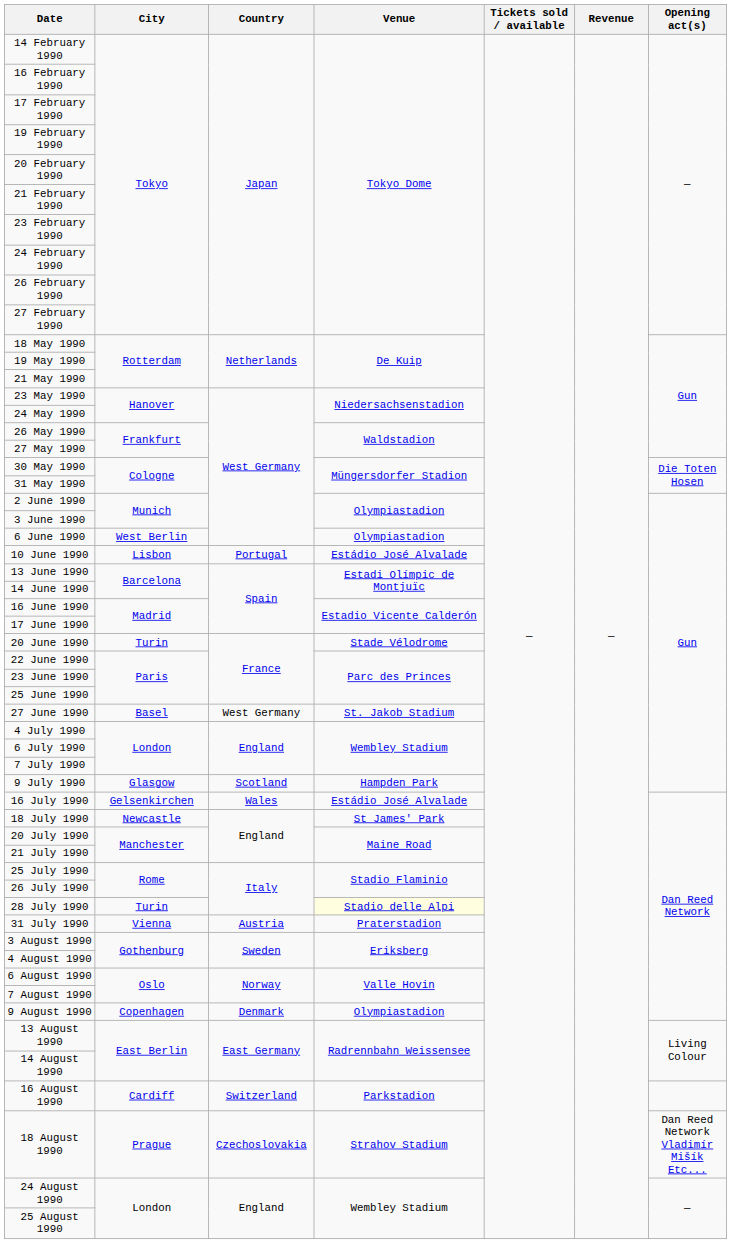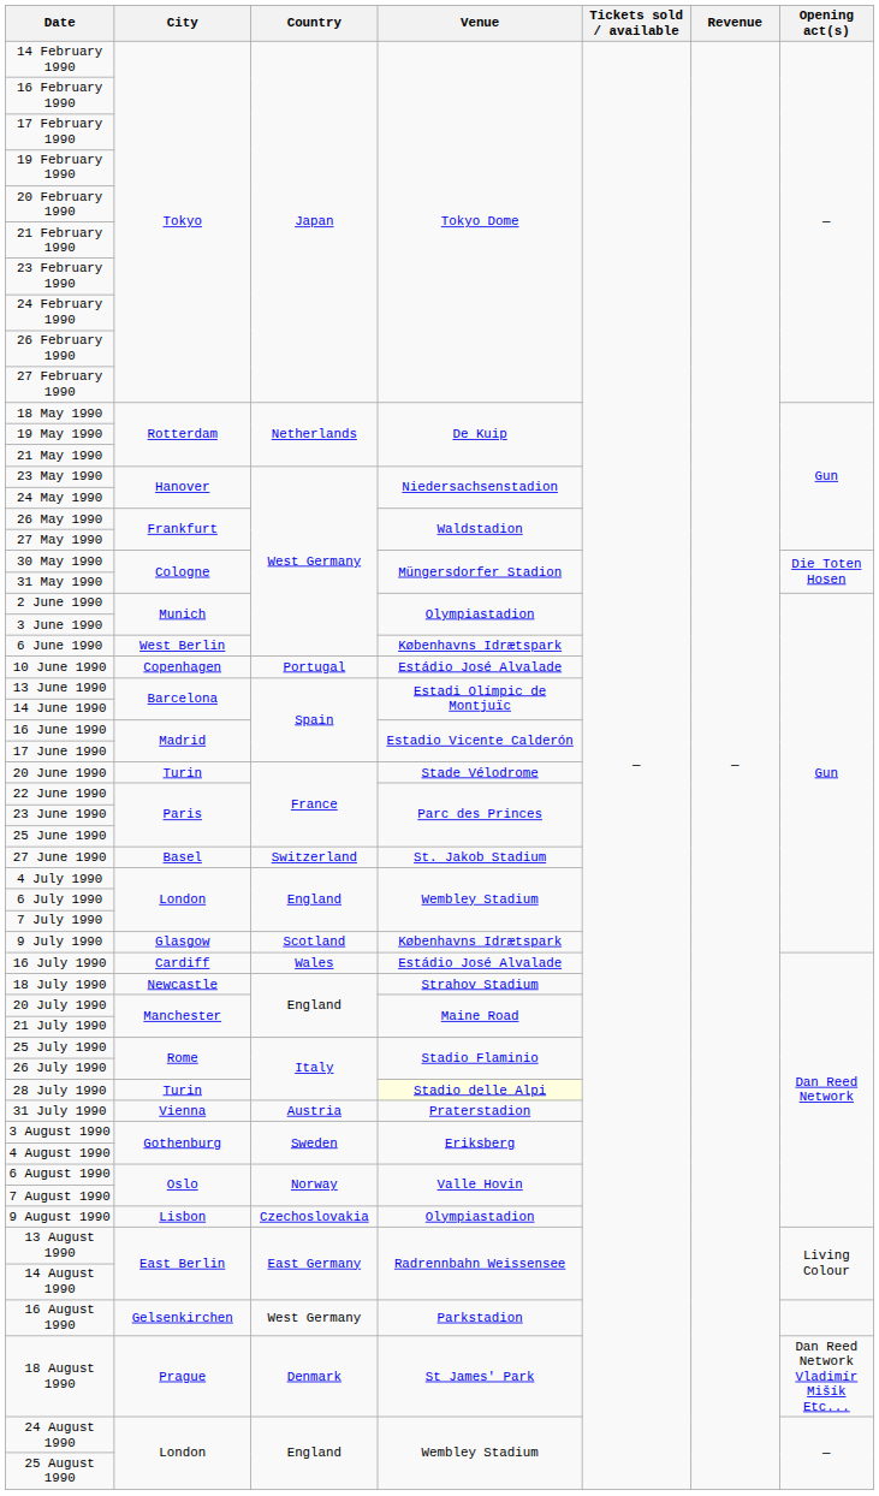 <table class="wikitable" style="text-align:center;">
 <tr>
 <th width="200">Date</th>
 <th width="200">City</th>
 <th width="150">Country</th>
 <th width="300">Venue</th>
 <th width="180">Tickets sold / available</th>
 <th width="150">Revenue</th>
 <th width="150">Opening act(s)</th>
 </tr>
 <tr>
 <td>14 February 1990</td>
 <td rowspan="10"><a href='#'>Tokyo</a></td>
 <td rowspan="10"><a href='#'>Japan</a></td>
 <td rowspan="10"><a href='#'>Tokyo Dome</a></td>
 <td rowspan="55">—</td>
 <td rowspan="55">—</td>
 <td rowspan="10">—</td>
 </tr>
 <tr>
 <td>16 February 1990</td>
 </tr>
 <tr>
 <td>17 February 1990</td>
 </tr>
 <tr>
 <td>19 February 1990</td>
 </tr>
 <tr>
 <td>20 February 1990</td>
 </tr>
 <tr>
 <td>21 February 1990</td>
 </tr>
 <tr>
 <td>23 February 1990</td>
 </tr>
 <tr>
 <td>24 February 1990</td>
 </tr>
 <tr>
 <td>26 February 1990</td>
 </tr>
 <tr>
 <td>27 February 1990</td>
 </tr>
 <tr>
 <td>18 May 1990</td>
 <td rowspan="3"><a href='#'>Rotterdam</a></td>
 <td rowspan="3"><a href='#'>Netherlands</a></td>
 <td rowspan="3"><a href='#'>De Kuip</a></td>
 <td rowspan="7"><a href='#'>Gun</a></td>
 </tr>
 <tr>
 <td>19 May 1990</td>
 </tr>
 <tr>
 <td>21 May 1990</td>
 </tr>
 <tr>
 <td>23 May 1990</td>
 <td rowspan="2"><a href='#'>Hanover</a></td>
 <td rowspan="9"><a href='#'>West Germany</a></td>
 <td rowspan="2"><a href='#'>Niedersachsenstadion</a></td>
 </tr>
 <tr>
 <td>24 May 1990</td>
 </tr>
 <tr>
 <td>26 May 1990</td>
 <td rowspan="2"><a href='#'>Frankfurt</a></td>
 <td rowspan="2"><a href='#'>Waldstadion</a></td>
 </tr>
 <tr>
 <td>27 May 1990</td>
 </tr>
 <tr>
 <td>30 May 1990</td>
 <td rowspan="2"><a href='#'>Cologne</a></td>
 <td rowspan="2"><a href='#'>Müngersdorfer Stadion</a></td>
 <td rowspan="2"><a href='#'>Die Toten Hosen</a></td>
 </tr>
 <tr>
 <td>31 May 1990</td>
 </tr>
 <tr>
 <td>2 June 1990</td>
 <td rowspan="2"><a href='#'>Munich</a></td>
 <td rowspan="2"><a href='#'>Olympiastadion</a></td>
 <td rowspan="17"><a href='#'>Gun</a></td>
 </tr>
 <tr>
 <td>3 June 1990</td>
 </tr>
 <tr>
 <td>6 June 1990</td>
 <td><a href='#'>West Berlin</a></td>
-<td><a href='#'>Olympiastadion</a></td>
+<td><a href='#'>Københavns Idrætspark</a></td>
 </tr>
 <tr>
 <td>10 June 1990</td>
-<td><a href='#'>Lisbon</a></td>
+<td><a href='#'>Copenhagen</a></td>
 <td><a href='#'>Portugal</a></td>
 <td><a href='#'>Estádio José Alvalade</a></td>
 </tr>
 <tr>
 <td>13 June 1990</td>
 <td rowspan="2"><a href='#'>Barcelona</a></td>
 <td rowspan="4"><a href='#'>Spain</a></td>
 <td rowspan="2"><a href='#'>Estadi Olímpic de Montjuïc</a></td>
 </tr>
 <tr>
 <td>14 June 1990</td>
 </tr>
 <tr>
 <td>16 June 1990</td>
 <td rowspan="2"><a href='#'>Madrid</a></td>
 <td rowspan="2"><a href='#'>Estadio Vicente Calderón</a></td>
 </tr>
 <tr>
 <td>17 June 1990</td>
 </tr>
 <tr>
 <td>20 June 1990</td>
 <td><a href='#'>Turin</a></td>
 <td rowspan="4"><a href='#'>France</a></td>
 <td><a href='#'>Stade Vélodrome</a></td>
 </tr>
 <tr>
 <td>22 June 1990</td>
 <td rowspan="3"><a href='#'>Paris</a></td>
 <td rowspan="3"><a href='#'>Parc des Princes</a></td>
 </tr>
 <tr>
 <td>23 June 1990</td>
 </tr>
 <tr>
 <td>25 June 1990</td>
 </tr>
 <tr>
 <td>27 June 1990</td>
 <td><a href='#'>Basel</a></td>
-<td>West Germany</td>
+<td><a href='#'>Switzerland</a></td>
 <td><a href='#'>St. Jakob Stadium</a></td>
 </tr>
 <tr>
 <td>4 July 1990</td>
 <td rowspan="3"><a href='#'>London</a></td>
 <td rowspan="3"><a href='#'>England</a></td>
 <td rowspan="3"><a href='#'>Wembley Stadium</a></td>
 </tr>
 <tr>
 <td>6 July 1990</td>
 </tr>
 <tr>
 <td>7 July 1990</td>
 </tr>
 <tr>
 <td>9 July 1990</td>
 <td><a href='#'>Glasgow</a></td>
 <td><a href='#'>Scotland</a></td>
-<td><a href='#'>Hampden Park</a></td>
+<td><a href='#'>Københavns Idrætspark</a></td>
 </tr>
 <tr>
 <td>16 July 1990</td>
-<td><a href='#'>Gelsenkirchen</a></td>
+<td><a href='#'>Cardiff</a></td>
 <td><a href='#'>Wales</a></td>
 <td><a href='#'>Estádio José Alvalade</a></td>
 <td rowspan="13"><a href='#'>Dan Reed Network</a></td>
 </tr>
 <tr>
 <td>18 July 1990</td>
 <td><a href='#'>Newcastle</a></td>
 <td rowspan="3">England</td>
-<td><a href='#'>St James' Park</a></td>
+<td><a href='#'>Strahov Stadium</a></td>
 </tr>
 <tr>
 <td>20 July 1990</td>
 <td rowspan="2"><a href='#'>Manchester</a></td>
 <td rowspan="2"><a href='#'>Maine Road</a></td>
 </tr>
 <tr>
 <td>21 July 1990</td>
 </tr>
 <tr>
 <td>25 July 1990</td>
 <td rowspan="2"><a href='#'>Rome</a></td>
 <td rowspan="3"><a href='#'>Italy</a></td>
 <td rowspan="2"><a href='#'>Stadio Flaminio</a></td>
 </tr>
 <tr>
 <td>26 July 1990</td>
 </tr>
 <tr>
 <td>28 July 1990</td>
 <td><a href='#'>Turin</a></td>
 <td style="background: lightyellow;"><a href='#'>Stadio delle Alpi</a></td>
 </tr>
 <tr>
 <td>31 July 1990</td>
 <td><a href='#'>Vienna</a></td>
 <td><a href='#'>Austria</a></td>
 <td><a href='#'>Praterstadion</a></td>
 </tr>
 <tr>
 <td>3 August 1990</td>
 <td rowspan="2"><a href='#'>Gothenburg</a></td>
 <td rowspan="2"><a href='#'>Sweden</a></td>
 <td rowspan="2"><a href='#'>Eriksberg</a></td>
 </tr>
 <tr>
 <td>4 August 1990</td>
 </tr>
 <tr>
 <td>6 August 1990</td>
 <td rowspan="2"><a href='#'>Oslo</a></td>
 <td rowspan="2"><a href='#'>Norway</a></td>
 <td rowspan="2"><a href='#'>Valle Hovin</a></td>
 </tr>
 <tr>
 <td>7 August 1990</td>
 </tr>
 <tr>
 <td>9 August 1990</td>
-<td><a href='#'>Copenhagen</a></td>
-<td><a href='#'>Denmark</a></td>
+<td><a href='#'>Lisbon</a></td>
+<td><a href='#'>Czechoslovakia</a></td>
 <td><a href='#'>Olympiastadion</a></td>
 </tr>
 <tr>
 <td>13 August 1990</td>
 <td rowspan="2"><a href='#'>East Berlin</a></td>
 <td rowspan="2"><a href='#'>East Germany</a></td>
 <td rowspan="2"><a href='#'>Radrennbahn Weissensee</a></td>
 <td rowspan="2">Living Colour</td>
 </tr>
 <tr>
 <td>14 August 1990</td>
 </tr>
 <tr>
 <td>16 August 1990</td>
-<td><a href='#'>Cardiff</a></td>
-<td><a href='#'>Switzerland</a></td>
+<td><a href='#'>Gelsenkirchen</a></td>
+<td>West Germany</td>
 <td><a href='#'>Parkstadion</a></td>
 <td></td>
 </tr>
 <tr>
 <td>18 August 1990</td>
 <td><a href='#'>Prague</a></td>
-<td><a href='#'>Czechoslovakia</a></td>
-<td><a href='#'>Strahov Stadium</a></td>
+<td><a href='#'>Denmark</a></td>
+<td><a href='#'>St James' Park</a></td>
 <td>Dan Reed Network<br><a href='#'>Vladimír Mišík</a><br><a href='#'>Etc...</a></td>
 </tr>
 <tr>
 <td>24 August 1990</td>
 <td rowspan="2">London</td>
 <td rowspan="2">England</td>
 <td rowspan="2">Wembley Stadium</td>
 <td rowspan="2">—</td>
 </tr>
 <tr>
 <td>25 August 1990</td>
 </tr>
 </table>
